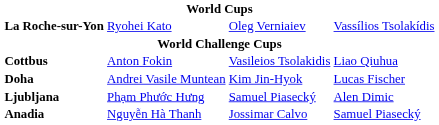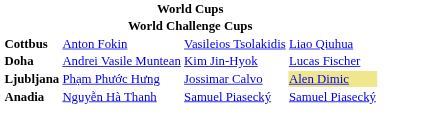 <table>
 <tr>
 <td colspan="4" align="center"><strong>World Cups</strong></td>
-</tr>
-<tr>
-<th scope=row style="text-align:left">La Roche-sur-Yon</th>
-<td> <a href='#'>Ryohei Kato</a></td>
-<td> <a href='#'>Oleg Verniaiev</a></td>
-<td> <a href='#'>Vassílios Tsolakídis</a></td>
 </tr>
 <tr>
 <td colspan="4" align="center"><strong>World Challenge Cups</strong></td>
 </tr>
 <tr>
 <th scope=row style="text-align:left">Cottbus</th>
 <td> <a href='#'>Anton Fokin</a></td>
 <td> <a href='#'>Vasileios Tsolakidis</a></td>
 <td> <a href='#'>Liao Qiuhua</a></td>
 </tr>
 <tr>
 <th scope=row style="text-align:left">Doha</th>
 <td> <a href='#'>Andrei Vasile Muntean</a></td>
 <td> <a href='#'>Kim Jin-Hyok</a></td>
 <td> <a href='#'>Lucas Fischer</a></td>
 </tr>
 <tr>
 <th scope=row style="text-align:left">Ljubljana</th>
 <td> <a href='#'>Phạm Phước Hưng</a></td>
-<td> <a href='#'>Samuel Piasecký</a></td>
-<td> <a href='#'>Alen Dimic</a></td>
+<td> <a href='#'>Jossimar Calvo</a></td>
+<td style="background: khaki;"> <a href='#'>Alen Dimic</a></td>
 </tr>
 <tr>
 <th scope=row style="text-align:left">Anadia</th>
 <td> <a href='#'>Nguyễn Hà Thanh</a></td>
-<td> <a href='#'>Jossimar Calvo</a></td>
+<td> <a href='#'>Samuel Piasecký</a></td>
 <td> <a href='#'>Samuel Piasecký</a></td>
 </tr>
 </table>
